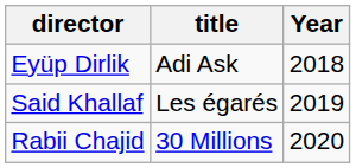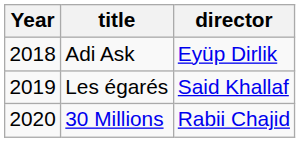 <table class="wikitable">
 <tr>
+<th>Year</th>
+<th>title</th>
 <th>director</th>
-<th>title</th>
-<th>Year</th>
 </tr>
 <tr>
+<td>2018</td>
+<td>Adi Ask</td>
 <td><a href='#'>Eyüp Dirlik</a></td>
-<td>Adi Ask</td>
-<td>2018</td>
 </tr>
 <tr>
+<td>2019</td>
+<td>Les égarés</td>
 <td><a href='#'>Said Khallaf</a></td>
-<td>Les égarés</td>
-<td>2019</td>
 </tr>
 <tr>
+<td>2020</td>
+<td><a href='#'>30 Millions</a></td>
 <td><a href='#'>Rabii Chajid</a></td>
-<td><a href='#'>30 Millions</a></td>
-<td>2020</td>
 </tr>
 </table>
